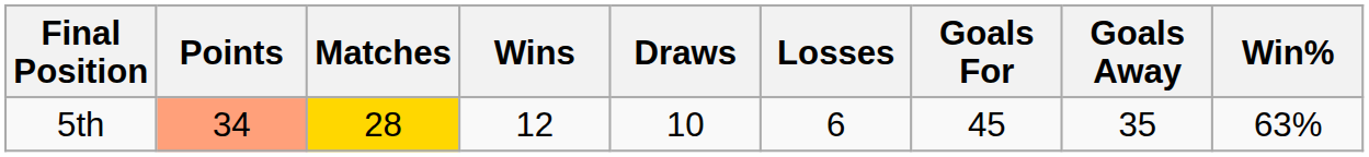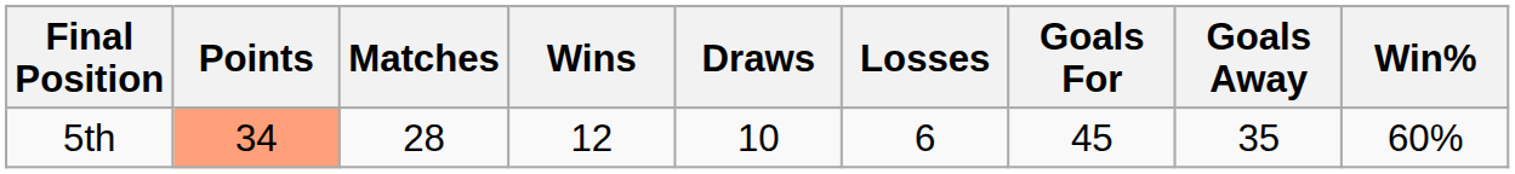 <table class="wikitable" style="font-size: 95%; text-align: center;">
 <tr>
 <th width=60>Final Position</th>
 <th width=60>Points</th>
 <th width=60>Matches</th>
 <th width=60>Wins</th>
 <th width=60>Draws</th>
 <th width=60>Losses</th>
 <th width=60>Goals For</th>
 <th width=60>Goals Away</th>
 <th width=60>Win%</th>
 </tr>
 <tr>
 <td>5th</td>
 <td style="background: lightsalmon;">34</td>
-<td style="background: gold;">28</td>
+<td>28</td>
 <td>12</td>
 <td>10</td>
 <td>6</td>
 <td>45</td>
 <td>35</td>
-<td>63%</td>
+<td>60%</td>
 </tr>
 </table>
